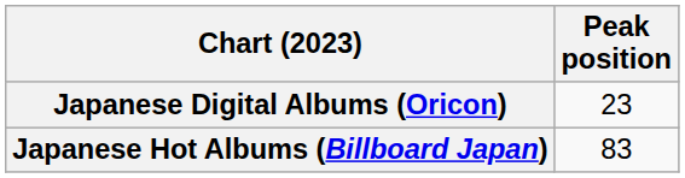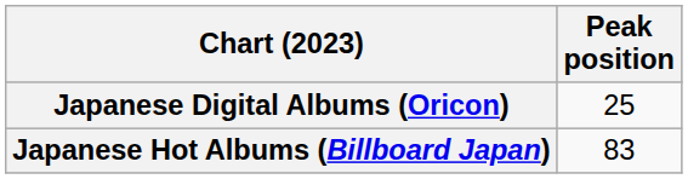 <table class="wikitable sortable plainrowheaders" style="text-align:center">
 <tr>
 <th scope="col">Chart (2023)</th>
 <th scope="col">Peak<br>position</th>
 </tr>
 <tr>
 <th scope="row">Japanese Digital Albums (<a href='#'>Oricon</a>)</th>
-<td>23</td>
+<td>25</td>
 </tr>
 <tr>
 <th scope="row">Japanese Hot Albums (<em><a href='#'>Billboard Japan</a></em>)</th>
 <td>83</td>
 </tr>
 </table>
